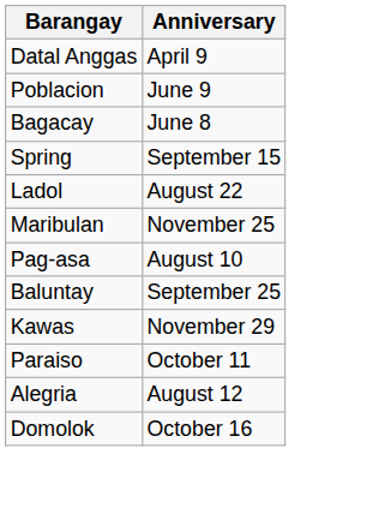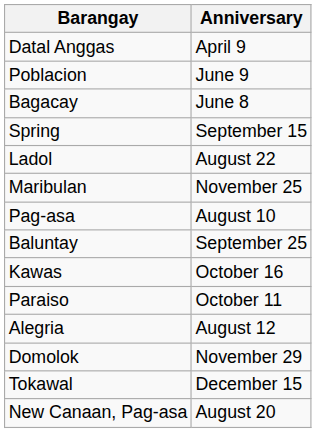 <table class="wikitable">
 <tr>
 <th>Barangay</th>
 <th>Anniversary</th>
 </tr>
 <tr>
 <td>Datal Anggas</td>
 <td>April 9</td>
 </tr>
 <tr>
 <td>Poblacion</td>
 <td>June 9</td>
 </tr>
 <tr>
 <td>Bagacay</td>
 <td>June 8</td>
 </tr>
 <tr>
 <td>Spring</td>
 <td>September 15</td>
 </tr>
 <tr>
 <td>Ladol</td>
 <td>August 22</td>
 </tr>
 <tr>
 <td>Maribulan</td>
 <td>November 25</td>
 </tr>
 <tr>
 <td>Pag-asa</td>
 <td>August 10</td>
 </tr>
 <tr>
 <td>Baluntay</td>
 <td>September 25</td>
 </tr>
 <tr>
 <td>Kawas</td>
-<td>November 29</td>
+<td>October 16</td>
 </tr>
 <tr>
 <td>Paraiso</td>
 <td>October 11</td>
 </tr>
 <tr>
 <td>Alegria</td>
 <td>August 12</td>
 </tr>
 <tr>
 <td>Domolok</td>
-<td>October 16</td>
+<td>November 29</td>
+</tr>
+<tr>
+<td>Tokawal</td>
+<td>December 15</td>
+</tr>
+<tr>
+<td>New Canaan, Pag-asa</td>
+<td>August 20</td>
 </tr>
 </table>
